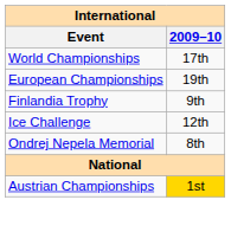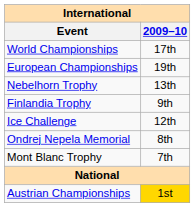 <table class="wikitable" style="text-align:center">
 <tr>
 <th style="background-color: #ffdead; " colspan=2 align=center>International</th>
 </tr>
 <tr>
 <th>Event</th>
 <th><a href='#'>2009–10</a></th>
 </tr>
 <tr>
 <td align=left><a href='#'>World Championships</a></td>
 <td>17th</td>
 </tr>
 <tr>
 <td align=left><a href='#'>European Championships</a></td>
 <td>19th</td>
 </tr>
 <tr>
+<td align=left><a href='#'>Nebelhorn Trophy</a></td>
+<td>13th</td>
+</tr>
+<tr>
 <td align=left><a href='#'>Finlandia Trophy</a></td>
 <td>9th</td>
 </tr>
 <tr>
 <td align=left><a href='#'>Ice Challenge</a></td>
 <td>12th</td>
 </tr>
 <tr>
 <td align=left><a href='#'>Ondrej Nepela Memorial</a></td>
 <td>8th</td>
 </tr>
 <tr>
+<td align=left>Mont Blanc Trophy</td>
+<td>7th</td>
+</tr>
+<tr>
 <th style="background-color: #ffdead; " colspan=2 align=center>National</th>
 </tr>
 <tr>
 <td align=left><a href='#'>Austrian Championships</a></td>
 <td bgcolor=gold>1st</td>
 </tr>
 </table>
